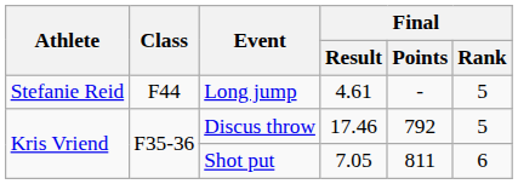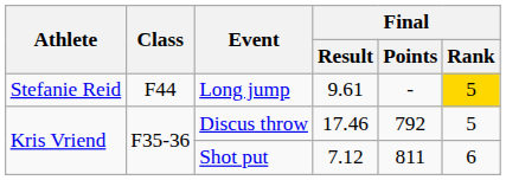 <table class=wikitable style="font-size:90%">
 <tr>
 <th rowspan="2">Athlete</th>
 <th rowspan="2">Class</th>
 <th rowspan="2">Event</th>
 <th colspan="3">Final</th>
 </tr>
 <tr>
 <th>Result</th>
 <th>Points</th>
 <th>Rank</th>
 </tr>
 <tr>
 <td><a href='#'>Stefanie Reid</a></td>
 <td style="text-align:center;">F44</td>
 <td><a href='#'>Long jump</a></td>
-<td style="text-align:center;">4.61</td>
+<td style="text-align:center;">9.61</td>
 <td style="text-align:center;">-</td>
-<td style="text-align:center;">5</td>
+<td style="background: gold; text-align:center;">5</td>
 </tr>
 <tr>
 <td rowspan="2"><a href='#'>Kris Vriend</a></td>
 <td rowspan="2" style="text-align:center;">F35-36</td>
 <td><a href='#'>Discus throw</a></td>
 <td style="text-align:center;">17.46</td>
 <td style="text-align:center;">792</td>
 <td style="text-align:center;">5</td>
 </tr>
 <tr>
 <td><a href='#'>Shot put</a></td>
-<td style="text-align:center;">7.05</td>
+<td style="text-align:center;">7.12</td>
 <td style="text-align:center;">811</td>
 <td style="text-align:center;">6</td>
 </tr>
 </table>
